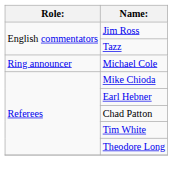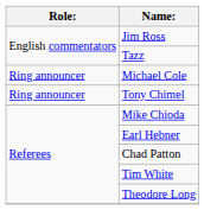 <table class=wikitable style="font-size:90%; margin: 0.5em 0 0.5em 1em; float: right; clear: right;">
 <tr>
 <th>Role:</th>
 <th>Name:</th>
 </tr>
 <tr>
 <td rowspan="2">English <a href='#'>commentators</a></td>
 <td><a href='#'>Jim Ross</a></td>
 </tr>
 <tr>
 <td><a href='#'>Tazz</a></td>
 </tr>
 <tr>
 <td><a href='#'>Ring announcer</a></td>
 <td><a href='#'>Michael Cole</a></td>
+</tr>
+<tr>
+<td><a href='#'>Ring announcer</a></td>
+<td><a href='#'>Tony Chimel</a></td>
 </tr>
 <tr>
 <td rowspan="5"><a href='#'>Referees</a></td>
 <td><a href='#'>Mike Chioda</a></td>
 </tr>
 <tr>
 <td><a href='#'>Earl Hebner</a></td>
 </tr>
 <tr>
 <td>Chad Patton</td>
 </tr>
 <tr>
 <td><a href='#'>Tim White</a></td>
 </tr>
 <tr>
 <td><a href='#'>Theodore Long</a></td>
 </tr>
 <tr>
 </tr>
 </table>
